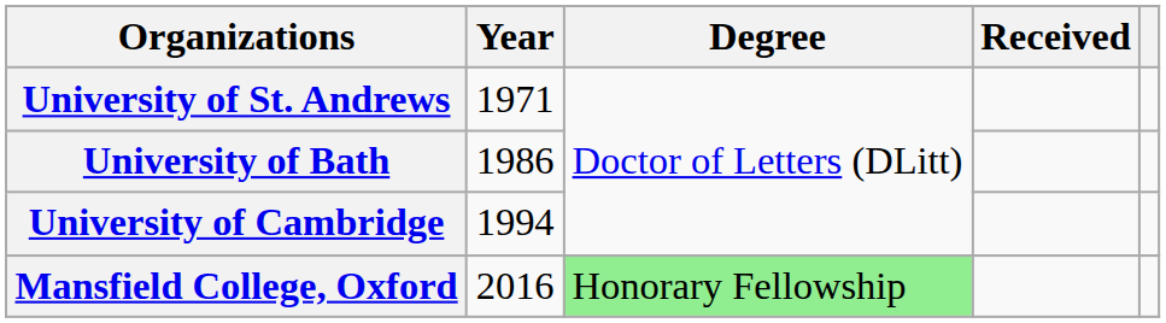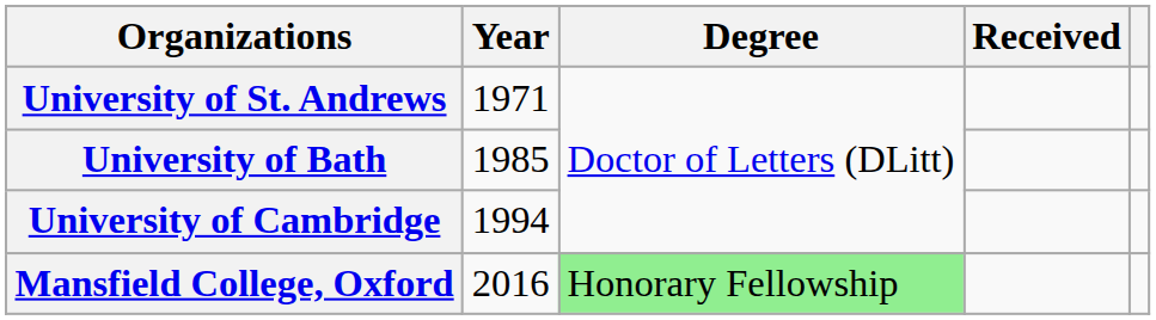 <table class= "wikitable plainrowheaders sortable">
 <tr>
 <th scope="col">Organizations</th>
 <th scope="col">Year</th>
 <th scope="col">Degree</th>
 <th scope="col">Received</th>
 <th scope="col" class="unsortable"></th>
 </tr>
 <tr>
 <th scope="row" rowspan="1"><a href='#'>University of St. Andrews</a></th>
 <td>1971</td>
 <td rowspan="3"><a href='#'>Doctor of Letters</a> (DLitt)</td>
 <td></td>
 <td></td>
 </tr>
 <tr>
 <th scope="row" rowspan="1"><a href='#'>University of Bath</a></th>
-<td>1986</td>
+<td>1985</td>
 <td></td>
 <td></td>
 </tr>
 <tr>
 <th scope="row" rowspan="1"><a href='#'>University of Cambridge</a></th>
 <td>1994</td>
 <td></td>
 <td></td>
 </tr>
 <tr>
 <th scope="row" rowspan="1"><a href='#'>Mansfield College, Oxford</a></th>
 <td>2016</td>
 <td style="background: lightgreen;">Honorary Fellowship</td>
 <td></td>
 <td></td>
 </tr>
 </table>
